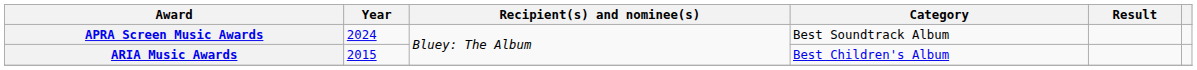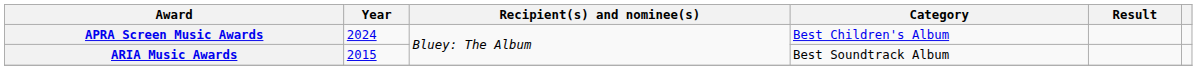 <table class="wikitable plainrowheaders sortable" style="width:99%;">
 <tr style="background:#ccc; text-align:center;">
 <th scope="col">Award</th>
 <th scope="col">Year</th>
 <th scope="col">Recipient(s) and nominee(s)</th>
 <th scope="col">Category</th>
 <th scope="col">Result</th>
 <th scope="col" class="unsortable"></th>
 </tr>
 <tr>
 <th scope="row"><a href='#'>APRA Screen Music Awards</a></th>
 <td><a href='#'>2024</a></td>
 <td rowspan="2" data-sort-value="Bluey: The Album"><em>Bluey: The Album</em></td>
-<td>Best Soundtrack Album</td>
+<td><a href='#'>Best Children's Album</a></td>
 <td></td>
 <td style="text-align:center;"></td>
 </tr>
 <tr>
 <th scope="row"><a href='#'>ARIA Music Awards</a></th>
 <td><a href='#'>2015</a></td>
-<td><a href='#'>Best Children's Album</a></td>
+<td>Best Soundtrack Album</td>
 <td></td>
 <td style="text-align:center;"></td>
 </tr>
 <tr>
 </tr>
 </table>
